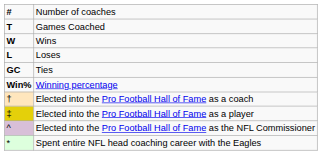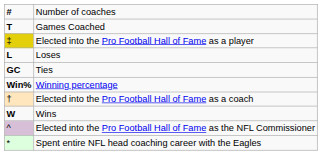 <table class="wikitable" style="font-size:90%;">
 <tr>
 <td><strong>#</strong></td>
 <td>Number of coaches</td>
 </tr>
 <tr>
 <td><strong>T</strong></td>
 <td>Games Coached</td>
 </tr>
 <tr>
-<td><strong>W</strong></td>
-<td>Wins</td>
+<td style="background:#e4d00a;">‡</td>
+<td>Elected into the <a href='#'>Pro Football Hall of Fame</a> as a player</td>
 </tr>
 <tr>
 <td><strong>L</strong></td>
 <td>Loses</td>
 </tr>
 <tr>
 <td><strong>GC</strong></td>
 <td>Ties</td>
 </tr>
 <tr>
 <td><strong>Win%</strong></td>
 <td><a href='#'>Winning percentage</a></td>
 </tr>
 <tr>
 <td style="background:#ffe6bd;">†</td>
 <td>Elected into the <a href='#'>Pro Football Hall of Fame</a> as a coach</td>
 </tr>
 <tr>
-<td style="background:#e4d00a;">‡</td>
-<td>Elected into the <a href='#'>Pro Football Hall of Fame</a> as a player</td>
+<td><strong>W</strong></td>
+<td>Wins</td>
 </tr>
 <tr>
 <td style="background:thistle;">^</td>
 <td>Elected into the <a href='#'>Pro Football Hall of Fame</a> as the NFL Commissioner</td>
 </tr>
 <tr>
 <td style="background:#dfd;">*</td>
 <td>Spent entire NFL head coaching career with the Eagles</td>
 </tr>
 </table>
